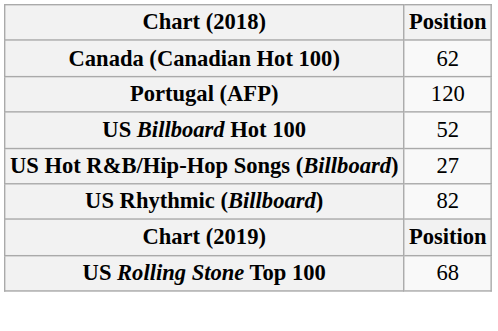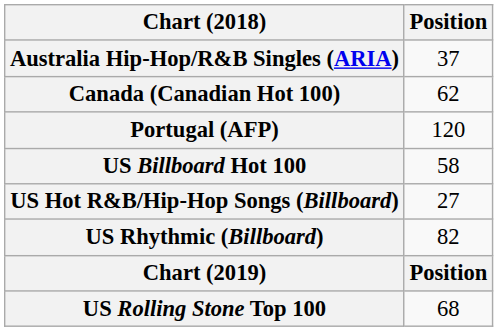 <table class="wikitable sortable plainrowheaders" style="text-align:center">
 <tr>
 <th scope="col">Chart (2018)</th>
 <th scope="col">Position</th>
+</tr>
+<tr>
+<th scope="row">Australia Hip-Hop/R&B Singles (<a href='#'>ARIA</a>)</th>
+<td>37</td>
 </tr>
 <tr>
 <th scope="row">Canada (Canadian Hot 100)</th>
 <td>62</td>
 </tr>
 <tr>
 <th scope="row">Portugal (AFP)</th>
 <td>120</td>
 </tr>
 <tr>
 <th scope="row">US <em>Billboard</em> Hot 100</th>
-<td>52</td>
+<td>58</td>
 </tr>
 <tr>
 <th scope="row">US Hot R&B/Hip-Hop Songs (<em>Billboard</em>)</th>
 <td>27</td>
 </tr>
 <tr>
 <th scope="row">US Rhythmic (<em>Billboard</em>)</th>
 <td>82</td>
 </tr>
 <tr>
 <th>Chart (2019)</th>
 <th>Position</th>
 </tr>
 <tr>
 <th scope="row">US <em>Rolling Stone</em> Top 100</th>
 <td>68</td>
 </tr>
 </table>
